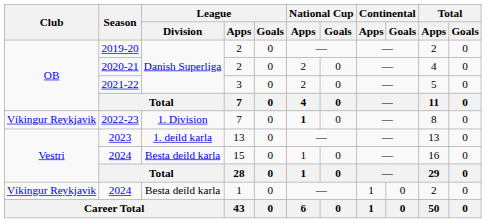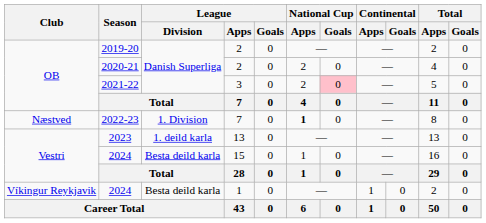 <table class="wikitable" style="text-align: center">
 <tr>
 <th rowspan="2">Club</th>
 <th rowspan="2">Season</th>
 <th colspan="3">League</th>
 <th colspan="2">National Cup</th>
 <th colspan="2">Continental</th>
 <th colspan="2">Total</th>
 </tr>
 <tr>
 <th>Division</th>
 <th>Apps</th>
 <th>Goals</th>
 <th>Apps</th>
 <th>Goals</th>
 <th>Apps</th>
 <th>Goals</th>
 <th>Apps</th>
 <th>Goals</th>
 </tr>
 <tr>
 <td rowspan="4"><a href='#'>OB</a></td>
 <td><a href='#'>2019-20</a></td>
 <td rowspan="3"><a href='#'>Danish Superliga</a></td>
 <td>2</td>
 <td>0</td>
 <td colspan="2">—</td>
 <td colspan="2">—</td>
 <td>2</td>
 <td>0</td>
 </tr>
 <tr>
 <td><a href='#'>2020-21</a></td>
 <td>2</td>
 <td>0</td>
 <td>2</td>
 <td>0</td>
 <td colspan="2">—</td>
 <td>4</td>
 <td>0</td>
 </tr>
 <tr>
 <td><a href='#'>2021-22</a></td>
 <td>3</td>
 <td>0</td>
 <td>2</td>
-<td>0</td>
+<td style="background: pink;">0</td>
 <td colspan="2">—</td>
 <td>5</td>
 <td>0</td>
 </tr>
 <tr>
 <th colspan="2">Total</th>
 <th>7</th>
 <th>0</th>
 <th>4</th>
 <th>0</th>
 <th colspan="2">—</th>
 <th>11</th>
 <th>0</th>
 </tr>
 <tr>
-<td><a href='#'>Víkingur Reykjavik</a></td>
+<td><a href='#'>Næstved</a></td>
 <td><a href='#'>2022-23</a></td>
 <td><a href='#'>1. Division</a></td>
 <td>7</td>
 <td>0</td>
 <td><strong>1</strong></td>
 <td>0</td>
 <td colspan="2">—</td>
 <td>8</td>
 <td>0</td>
 </tr>
 <tr>
 <td rowspan="3"><a href='#'>Vestri</a></td>
 <td><a href='#'>2023</a></td>
 <td><a href='#'>1. deild karla</a></td>
 <td>13</td>
 <td>0</td>
 <td colspan="2">—</td>
 <td colspan="2">—</td>
 <td>13</td>
 <td>0</td>
 </tr>
 <tr>
 <td><a href='#'>2024</a></td>
 <td><a href='#'>Besta deild karla</a></td>
 <td>15</td>
 <td>0</td>
 <td>1</td>
 <td>0</td>
 <td colspan="2">—</td>
 <td>16</td>
 <td>0</td>
 </tr>
 <tr>
 <th colspan="2">Total</th>
 <th>28</th>
 <th>0</th>
 <th>1</th>
 <th>0</th>
 <th colspan="2">—</th>
 <th>29</th>
 <th>0</th>
 </tr>
 <tr>
 <td><a href='#'>Víkingur Reykjavik</a></td>
 <td><a href='#'>2024</a></td>
 <td>Besta deild karla</td>
 <td>1</td>
 <td>0</td>
 <td colspan="2">—</td>
 <td>1</td>
 <td>0</td>
 <td>2</td>
 <td>0</td>
 </tr>
 <tr>
 <th colspan="3">Career Total</th>
 <th>43</th>
 <th>0</th>
 <th>6</th>
 <th>0</th>
 <th>1</th>
 <th>0</th>
 <th>50</th>
 <th>0</th>
 </tr>
 </table>
